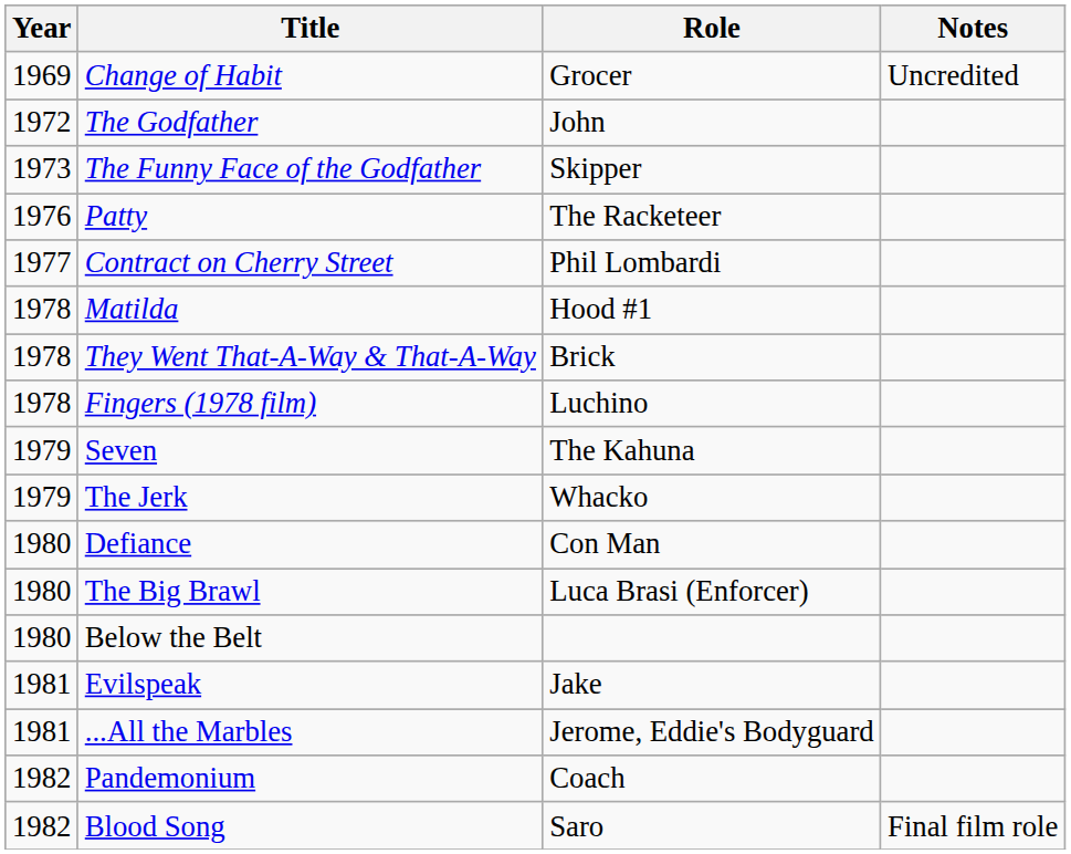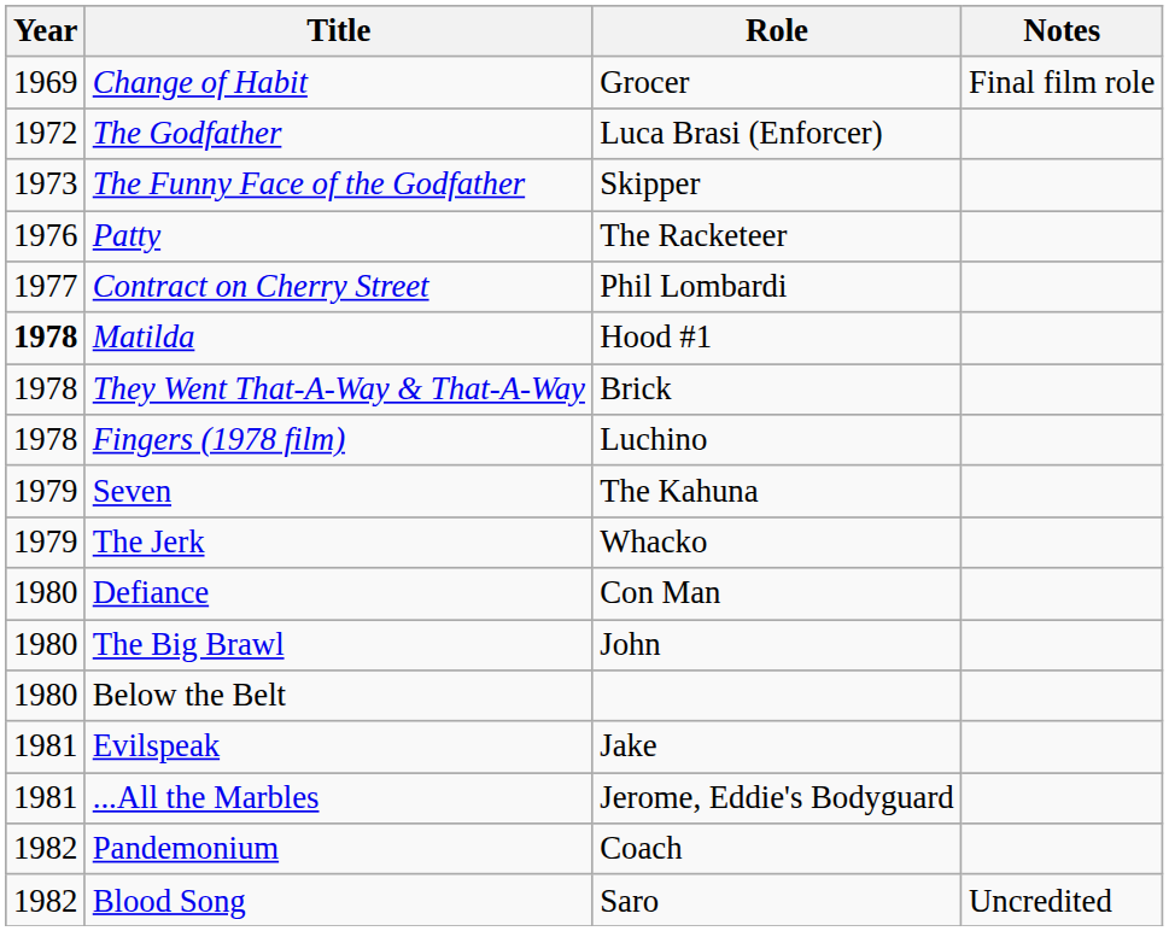 <table class="wikitable">
 <tr>
 <th>Year</th>
 <th>Title</th>
 <th>Role</th>
 <th>Notes</th>
 </tr>
 <tr>
 <td>1969</td>
 <td><em><a href='#'>Change of Habit</a></em></td>
 <td>Grocer</td>
-<td>Uncredited</td>
+<td>Final film role</td>
 </tr>
 <tr>
 <td>1972</td>
 <td><em><a href='#'>The Godfather</a></em></td>
-<td>John</td>
+<td>Luca Brasi (Enforcer)</td>
 <td></td>
 </tr>
 <tr>
 <td>1973</td>
 <td><em><a href='#'>The Funny Face of the Godfather</a></em></td>
 <td>Skipper</td>
 <td></td>
 </tr>
 <tr>
 <td>1976</td>
 <td><em><a href='#'>Patty</a></em></td>
 <td>The Racketeer</td>
 <td></td>
 </tr>
 <tr>
 <td>1977</td>
 <td><em><a href='#'>Contract on Cherry Street</a></em></td>
 <td>Phil Lombardi</td>
 <td></td>
 </tr>
 <tr>
-<td>1978</td>
+<td><strong>1978</strong></td>
 <td><em><a href='#'>Matilda</a></em></td>
 <td>Hood #1</td>
 <td></td>
 </tr>
 <tr>
 <td>1978</td>
 <td><em><a href='#'>They Went That-A-Way & That-A-Way</a></em></td>
 <td>Brick</td>
 <td></td>
 </tr>
 <tr>
 <td>1978</td>
 <td><em><a href='#'>Fingers (1978 film)</a></td>
 <td>Luchino</td>
 <td></td>
 </tr>
 <tr>
 <td>1979</td>
 <td></em><a href='#'>Seven</a><em></td>
 <td>The Kahuna</td>
 <td></td>
 </tr>
 <tr>
 <td>1979</td>
 <td></em><a href='#'>The Jerk</a><em></td>
 <td>Whacko</td>
 <td></td>
 </tr>
 <tr>
 <td>1980</td>
 <td></em><a href='#'>Defiance</a><em></td>
 <td>Con Man</td>
 <td></td>
 </tr>
 <tr>
 <td>1980</td>
 <td></em><a href='#'>The Big Brawl</a><em></td>
-<td>Luca Brasi (Enforcer)</td>
+<td>John</td>
 <td></td>
 </tr>
 <tr>
 <td>1980</td>
 <td></em>Below the Belt<em></td>
 <td></td>
 <td></td>
 </tr>
 <tr>
 <td>1981</td>
 <td></em><a href='#'>Evilspeak</a><em></td>
 <td>Jake</td>
 <td></td>
 </tr>
 <tr>
 <td>1981</td>
 <td></em><a href='#'>...All the Marbles</a><em></td>
 <td>Jerome, Eddie's Bodyguard</td>
 <td></td>
 </tr>
 <tr>
 <td>1982</td>
 <td></em><a href='#'>Pandemonium</a><em></td>
 <td>Coach</td>
 <td></td>
 </tr>
 <tr>
 <td>1982</td>
 <td></em><a href='#'>Blood Song</a><em></td>
 <td>Saro</td>
-<td>Final film role</td>
+<td>Uncredited</td>
 </tr>
 </table>
